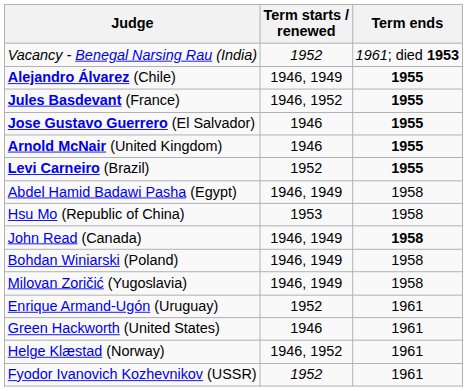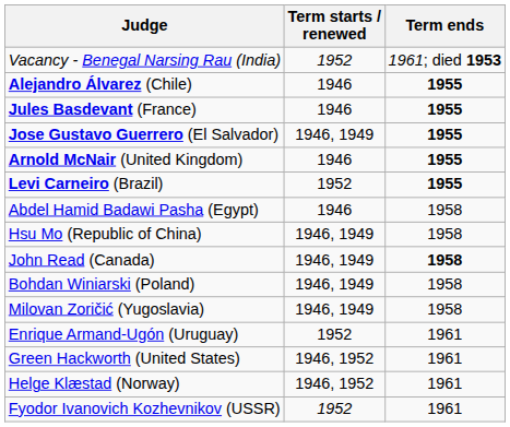 <table class="wikitable sortable" style="text-align:center">
 <tr>
 <th>Judge</th>
 <th>Term starts / <br> renewed</th>
 <th>Term ends</th>
 </tr>
 <tr>
 <td style="text-align:left"><em>Vacancy -  <a href='#'>Benegal Narsing Rau</a> (India)</em></td>
 <td><em>1952</em></td>
 <td><em>1961</em>; died <strong>1953</strong></td>
 </tr>
 <tr>
 <td style="text-align:left"> <strong><a href='#'>Alejandro Álvarez</a></strong> (Chile)</td>
-<td>1946, 1949</td>
+<td>1946</td>
 <td><strong>1955</strong></td>
 </tr>
 <tr>
 <td style="text-align:left"> <strong><a href='#'>Jules Basdevant</a></strong> (France)</td>
-<td>1946, 1952</td>
+<td>1946</td>
 <td><strong>1955</strong></td>
 </tr>
 <tr>
 <td style="text-align:left"> <strong><a href='#'>Jose Gustavo Guerrero</a></strong> (El Salvador)</td>
-<td>1946</td>
+<td>1946, 1949</td>
 <td><strong>1955</strong></td>
 </tr>
 <tr>
 <td style="text-align:left"> <strong><a href='#'>Arnold McNair</a></strong> (United Kingdom)</td>
 <td>1946</td>
 <td><strong>1955</strong></td>
 </tr>
 <tr>
 <td style="text-align:left"> <strong><a href='#'>Levi Carneiro</a></strong> (Brazil)</td>
 <td>1952 </td>
 <td><strong>1955</strong></td>
 </tr>
 <tr>
 <td style="text-align:left"> <a href='#'>Abdel Hamid Badawi Pasha</a> (Egypt)</td>
-<td>1946, 1949</td>
+<td>1946</td>
 <td>1958</td>
 </tr>
 <tr>
 <td style="text-align:left"> <a href='#'>Hsu Mo</a> (Republic of China)</td>
-<td>1953 </td>
+<td>1946, 1949</td>
 <td>1958</td>
 </tr>
 <tr>
 <td style="text-align:left"> <a href='#'>John Read</a> (Canada)</td>
 <td>1946, 1949</td>
 <td><strong>1958</strong></td>
 </tr>
 <tr>
 <td style="text-align:left"> <a href='#'>Bohdan Winiarski</a> (Poland)</td>
 <td>1946, 1949</td>
 <td>1958</td>
 </tr>
 <tr>
 <td style="text-align:left"> <a href='#'>Milovan Zoričić</a> (Yugoslavia)</td>
 <td>1946, 1949</td>
 <td>1958</td>
 </tr>
 <tr>
 <td style="text-align:left"> <a href='#'>Enrique Armand-Ugón</a> (Uruguay)</td>
 <td>1952</td>
 <td>1961</td>
 </tr>
 <tr>
 <td style="text-align:left"> <a href='#'>Green Hackworth</a> (United States)</td>
-<td>1946</td>
+<td>1946, 1952</td>
 <td>1961</td>
 </tr>
 <tr>
 <td style="text-align:left"> <a href='#'>Helge Klæstad</a> (Norway)</td>
 <td>1946, 1952</td>
 <td>1961</td>
 </tr>
 <tr>
 <td style="text-align:left"> <a href='#'>Fyodor Ivanovich Kozhevnikov</a> (USSR)</td>
 <td><em>1952</em></td>
 <td>1961</td>
 </tr>
 </table>
